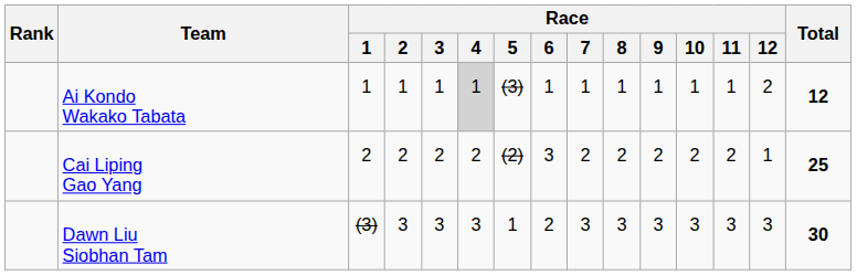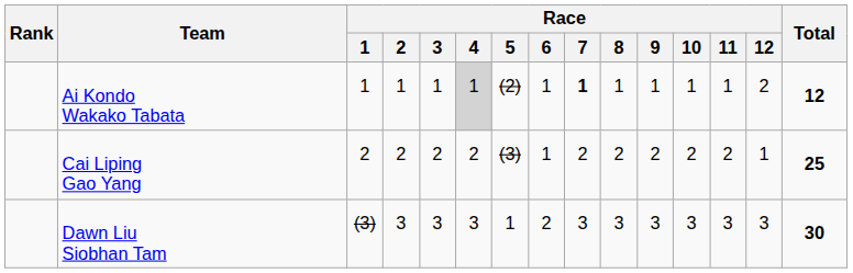 <table | class="wikitable" style="text-align:center">
 <tr>
 <th rowspan="2" width=40>Rank</th>
 <th rowspan="2" width=250>Team</th>
 <th colspan="12">Race</th>
 <th rowspan="2" width=50>Total</th>
 </tr>
 <tr>
 <th width=25>1</th>
 <th width=25>2</th>
 <th width=25>3</th>
 <th width=25>4</th>
 <th width=25>5</th>
 <th width=25>6</th>
 <th width=25>7</th>
 <th width=25>8</th>
 <th width=25>9</th>
 <th width=25>10</th>
 <th width=25>11</th>
 <th width=25>12</th>
 </tr>
 <tr>
 <td></td>
 <td align=left><br><a href='#'>Ai Kondo</a><br><a href='#'>Wakako Tabata</a></td>
 <td>1<br> </td>
 <td>1<br> </td>
 <td>1<br> </td>
 <td style="background: lightgrey;">1<br> </td>
-<td><s>(3)</s><br> </td>
+<td><s>(2)</s><br> </td>
 <td>1<br> </td>
-<td>1<br> </td>
+<td><strong>1<br> </strong></td>
 <td>1<br> </td>
 <td>1<br> </td>
 <td>1<br> </td>
 <td>1<br> </td>
 <td>2<br> </td>
 <td><strong>12</strong></td>
 </tr>
 <tr>
 <td></td>
 <td align=left><br><a href='#'>Cai Liping</a><br><a href='#'>Gao Yang</a></td>
 <td>2<br> </td>
 <td>2<br> </td>
 <td>2<br> </td>
 <td>2<br> </td>
-<td><s>(2)</s><br> </td>
-<td>3<br> </td>
+<td><s>(3)</s><br> </td>
+<td>1<br> </td>
 <td>2<br> </td>
 <td>2<br> </td>
 <td>2<br> </td>
 <td>2<br> </td>
 <td>2<br> </td>
 <td>1<br> </td>
 <td><strong>25</strong></td>
 </tr>
 <tr>
 <td></td>
 <td align=left><br><a href='#'>Dawn Liu</a><br><a href='#'>Siobhan Tam</a></td>
 <td><s>(3)</s><br> </td>
 <td>3<br> </td>
 <td>3<br> </td>
 <td>3<br> </td>
 <td>1<br> </td>
 <td>2<br> </td>
 <td>3<br> </td>
 <td>3<br> </td>
 <td>3<br> </td>
 <td>3<br> </td>
 <td>3<br> </td>
 <td>3<br> </td>
 <td><strong>30</strong></td>
 </tr>
 </table>
